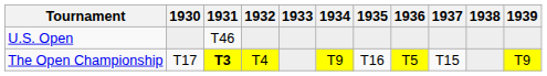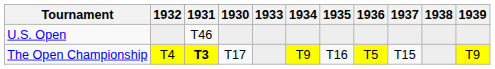 <table class="wikitable" style="font-size:95%;text-align:center;">
 <tr>
 <th>Tournament</th>
+<th>1932</th>
+<th>1931</th>
 <th>1930</th>
-<th>1931</th>
-<th>1932</th>
 <th>1933</th>
 <th>1934</th>
 <th>1935</th>
 <th>1936</th>
 <th>1937</th>
 <th>1938</th>
 <th>1939</th>
 </tr>
 <tr>
 <td align=left><a href='#'>U.S. Open</a></td>
 <td style="background:#eeeeee;"></td>
 <td>T46</td>
 <td style="background:#eeeeee;"></td>
 <td style="background:#eeeeee;"></td>
 <td style="background:#eeeeee;"></td>
 <td style="background:#eeeeee;"></td>
 <td style="background:#eeeeee;"></td>
 <td style="background:#eeeeee;"></td>
 <td style="background:#eeeeee;"></td>
 <td style="background:#eeeeee;"></td>
 </tr>
 <tr>
 <td align=left><a href='#'>The Open Championship</a></td>
+<td style="background:yellow;">T4</td>
+<td style="background:yellow;"><strong>T3</strong></td>
 <td>T17</td>
-<td style="background:yellow;"><strong>T3</strong></td>
-<td style="background:yellow;">T4</td>
 <td style="background:#eeeeee;"></td>
 <td style="background:yellow;">T9</td>
 <td>T16</td>
 <td style="background:yellow;">T5</td>
 <td>T15</td>
 <td style="background:#eeeeee;"></td>
 <td style="background:yellow;">T9</td>
 </tr>
 </table>
